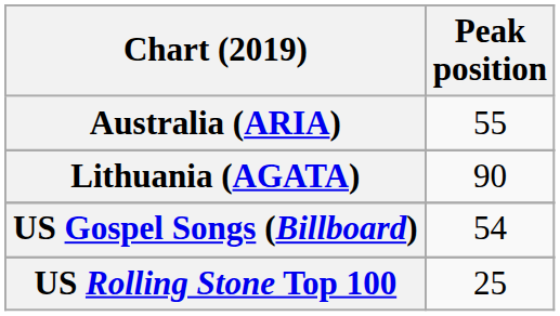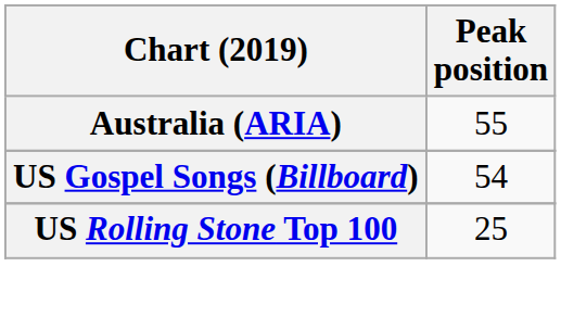 <table class="wikitable sortable plainrowheaders" style="text-align:center">
 <tr>
 <th scope="col">Chart (2019)</th>
 <th scope="col">Peak<br>position</th>
 </tr>
 <tr>
 <th scope="row">Australia (<a href='#'>ARIA</a>)</th>
 <td>55</td>
 </tr>
 <tr>
-</tr>
-<tr>
-<th scope="row">Lithuania (<a href='#'>AGATA</a>)</th>
-<td>90</td>
 </tr>
 <tr>
 </tr>
 <tr>
 </tr>
 <tr>
 </tr>
 <tr>
 <th scope="row">US <a href='#'>Gospel Songs</a> (<em><a href='#'>Billboard</a></em>)</th>
 <td>54</td>
 </tr>
 <tr>
 </tr>
 <tr>
 <th scope="row">US <a href='#'><em>Rolling Stone</em> Top 100</a></th>
 <td>25</td>
 </tr>
 </table>
